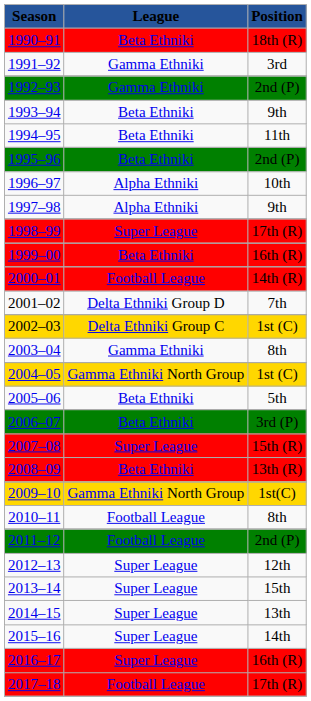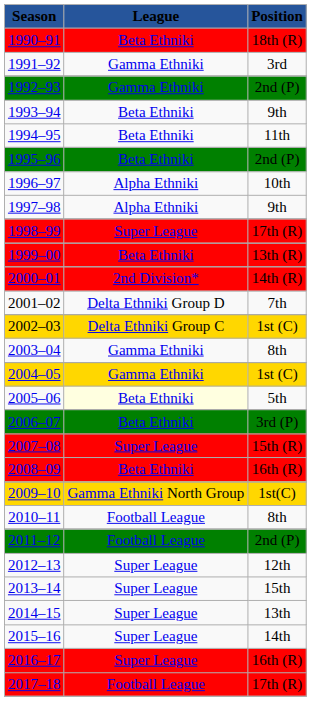 <table class="wikitable" style="text-align:center">
 <tr>
 <th style="background:#26559B;"><span>Season</span></th>
 <th style="background:#26559B;"><span>League</span></th>
 <th style="background:#26559B;"><span>Position</span></th>
 </tr>
 <tr style="background:Red;">
 <td><a href='#'>1990–91</a></td>
 <td><a href='#'>Beta Ethniki</a></td>
 <td>18th (R)</td>
 </tr>
 <tr>
 <td><a href='#'>1991–92</a></td>
 <td><a href='#'>Gamma Ethniki</a></td>
 <td>3rd</td>
 </tr>
 <tr>
 </tr>
 <tr style="background:Green;">
 <td><a href='#'>1992–93</a></td>
 <td><a href='#'>Gamma Ethniki</a></td>
 <td>2nd (P)</td>
 </tr>
 <tr>
 <td><a href='#'>1993–94</a></td>
 <td><a href='#'>Beta Ethniki</a></td>
 <td>9th</td>
 </tr>
 <tr>
 <td><a href='#'>1994–95</a></td>
 <td><a href='#'>Beta Ethniki</a></td>
 <td>11th</td>
 </tr>
 <tr>
 </tr>
 <tr style="background:Green;">
 <td><a href='#'>1995–96</a></td>
 <td><a href='#'>Beta Ethniki</a></td>
 <td>2nd (P)</td>
 </tr>
 <tr>
 <td><a href='#'>1996–97</a></td>
 <td><a href='#'>Alpha Ethniki</a></td>
 <td>10th</td>
 </tr>
 <tr>
 <td><a href='#'>1997–98</a></td>
 <td><a href='#'>Alpha Ethniki</a></td>
 <td>9th</td>
 </tr>
 <tr>
 </tr>
 <tr style="background:Red;">
 <td><a href='#'>1998–99</a></td>
 <td><a href='#'>Super League</a></td>
 <td>17th (R)</td>
 </tr>
 <tr>
 </tr>
 <tr style="background:Red;">
 <td><a href='#'>1999–00</a></td>
 <td><a href='#'>Beta Ethniki</a></td>
-<td>16th (R)</td>
+<td>13th (R)</td>
 </tr>
 <tr>
 </tr>
 <tr style="background:Red;">
 <td><a href='#'>2000–01</a></td>
-<td><a href='#'>Football League</a></td>
+<td><a href='#'>2nd Division*</a></td>
 <td>14th (R)</td>
 </tr>
 <tr>
 <td>2001–02</td>
 <td><a href='#'>Delta Ethniki</a> Group D</td>
 <td>7th</td>
 </tr>
 <tr>
 </tr>
 <tr style="background:Gold;">
 <td>2002–03</td>
 <td><a href='#'>Delta Ethniki</a> Group C</td>
 <td>1st (C)</td>
 </tr>
 <tr>
 <td><a href='#'>2003–04</a></td>
 <td><a href='#'>Gamma Ethniki</a></td>
 <td>8th</td>
 </tr>
 <tr>
 </tr>
 <tr style="background:Gold;">
 <td><a href='#'>2004–05</a></td>
-<td><a href='#'>Gamma Ethniki</a> North Group</td>
+<td><a href='#'>Gamma Ethniki</a></td>
 <td>1st (C)</td>
 </tr>
 <tr>
 <td><a href='#'>2005–06</a></td>
-<td><a href='#'>Beta Ethniki</a></td>
+<td style="background: lightyellow;"><a href='#'>Beta Ethniki</a></td>
 <td>5th</td>
 </tr>
 <tr>
 </tr>
 <tr style="background:Green;">
 <td><a href='#'>2006–07</a></td>
 <td><a href='#'>Beta Ethniki</a></td>
 <td>3rd (P)</td>
 </tr>
 <tr style="background:Red;">
 <td><a href='#'>2007–08</a></td>
 <td><a href='#'>Super League</a></td>
 <td>15th (R)</td>
 </tr>
 <tr>
 </tr>
 <tr style="background:Red;">
 <td><a href='#'>2008–09</a></td>
 <td><a href='#'>Beta Ethniki</a></td>
-<td>13th (R)</td>
+<td>16th (R)</td>
 </tr>
 <tr>
 </tr>
 <tr style="background:Gold;">
 <td><a href='#'>2009–10</a></td>
 <td><a href='#'>Gamma Ethniki</a> North Group</td>
 <td>1st(C)</td>
 </tr>
 <tr>
 <td><a href='#'>2010–11</a></td>
 <td><a href='#'>Football League</a></td>
 <td>8th</td>
 </tr>
 <tr>
 </tr>
 <tr style="background:Green;">
 <td><a href='#'>2011–12</a></td>
 <td><a href='#'>Football League</a></td>
 <td>2nd (P)</td>
 </tr>
 <tr>
 <td><a href='#'>2012–13</a></td>
 <td><a href='#'>Super League</a></td>
 <td>12th</td>
 </tr>
 <tr>
 <td><a href='#'>2013–14</a></td>
 <td><a href='#'>Super League</a></td>
 <td>15th</td>
 </tr>
 <tr>
 <td><a href='#'>2014–15</a></td>
 <td><a href='#'>Super League</a></td>
 <td>13th</td>
 </tr>
 <tr>
 <td><a href='#'>2015–16</a></td>
 <td><a href='#'>Super League</a></td>
 <td>14th</td>
 </tr>
 <tr style="background:Red;">
 <td><a href='#'>2016–17</a></td>
 <td><a href='#'>Super League</a></td>
 <td>16th (R)</td>
 </tr>
 <tr style="background:Red;">
 <td><a href='#'>2017–18</a></td>
 <td><a href='#'>Football League</a></td>
 <td>17th (R)</td>
 </tr>
 <tr>
 </tr>
 </table>
